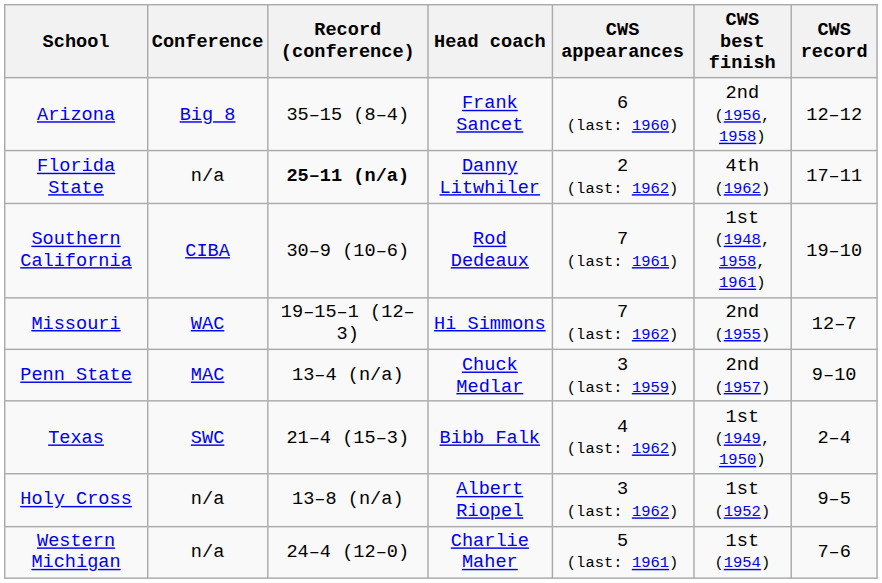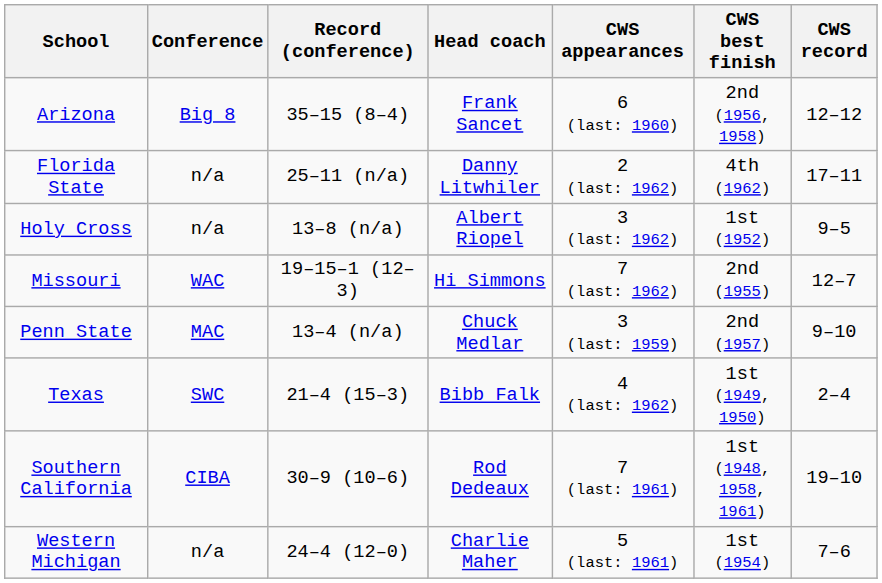 <table class="wikitable">
 <tr>
 <th>School</th>
 <th>Conference</th>
 <th>Record (conference)</th>
 <th>Head coach</th>
 <th>CWS appearances</th>
 <th>CWS best finish</th>
 <th>CWS record</th>
 </tr>
 <tr align=center>
 <td><a href='#'>Arizona</a></td>
 <td><a href='#'>Big 8</a></td>
 <td>35–15 (8–4)</td>
 <td><a href='#'>Frank Sancet</a></td>
 <td>6<br><small>(last: <a href='#'>1960</a>)</small></td>
 <td>2nd<br><small>(<a href='#'>1956</a>, <a href='#'>1958</a>)</small></td>
 <td>12–12</td>
 </tr>
 <tr align=center>
 <td><a href='#'>Florida State</a></td>
 <td>n/a</td>
-<td><strong>25–11 (n/a)</strong></td>
+<td>25–11 (n/a)</td>
 <td><a href='#'>Danny Litwhiler</a></td>
 <td>2<br><small>(last: <a href='#'>1962</a>)</small></td>
 <td>4th<br><small>(<a href='#'>1962</a>)</small></td>
 <td>17–11</td>
 </tr>
 <tr align=center>
-<td><a href='#'>Southern California</a></td>
-<td><a href='#'>CIBA</a></td>
-<td>30–9 (10–6)</td>
-<td><a href='#'>Rod Dedeaux</a></td>
-<td>7<br><small>(last: <a href='#'>1961</a>)</small></td>
-<td>1st<br><small>(<a href='#'>1948</a>, <a href='#'>1958</a>, <a href='#'>1961</a>)</small></td>
-<td>19–10</td>
+<td><a href='#'>Holy Cross</a></td>
+<td>n/a</td>
+<td>13–8 (n/a)</td>
+<td><a href='#'>Albert Riopel</a></td>
+<td>3<br><small>(last: <a href='#'>1962</a>)</small></td>
+<td>1st<br><small>(<a href='#'>1952</a>)</small></td>
+<td>9–5</td>
 </tr>
 <tr align=center>
 <td><a href='#'>Missouri</a></td>
 <td><a href='#'>WAC</a></td>
 <td>19–15–1 (12–3)</td>
 <td><a href='#'>Hi Simmons</a></td>
 <td>7<br><small>(last: <a href='#'>1962</a>)</small></td>
 <td>2nd<br><small>(<a href='#'>1955</a>)</small></td>
 <td>12–7</td>
 </tr>
 <tr align=center>
 <td><a href='#'>Penn State</a></td>
 <td><a href='#'>MAC</a></td>
 <td>13–4 (n/a)</td>
 <td><a href='#'>Chuck Medlar</a></td>
 <td>3<br><small>(last: <a href='#'>1959</a>)</small></td>
 <td>2nd<br><small>(<a href='#'>1957</a>)</small></td>
 <td>9–10</td>
 </tr>
 <tr align=center>
 <td><a href='#'>Texas</a></td>
 <td><a href='#'>SWC</a></td>
 <td>21–4 (15–3)</td>
 <td><a href='#'>Bibb Falk</a></td>
 <td>4<br><small>(last: <a href='#'>1962</a>)</small></td>
 <td>1st<br><small>(<a href='#'>1949</a>, <a href='#'>1950</a>)</small></td>
 <td>2–4</td>
 </tr>
 <tr align=center>
-<td><a href='#'>Holy Cross</a></td>
-<td>n/a</td>
-<td>13–8 (n/a)</td>
-<td><a href='#'>Albert Riopel</a></td>
-<td>3<br><small>(last: <a href='#'>1962</a>)</small></td>
-<td>1st<br><small>(<a href='#'>1952</a>)</small></td>
-<td>9–5</td>
+<td><a href='#'>Southern California</a></td>
+<td><a href='#'>CIBA</a></td>
+<td>30–9 (10–6)</td>
+<td><a href='#'>Rod Dedeaux</a></td>
+<td>7<br><small>(last: <a href='#'>1961</a>)</small></td>
+<td>1st<br><small>(<a href='#'>1948</a>, <a href='#'>1958</a>, <a href='#'>1961</a>)</small></td>
+<td>19–10</td>
 </tr>
 <tr align=center>
 <td><a href='#'>Western Michigan</a></td>
 <td>n/a</td>
 <td>24–4 (12–0)</td>
 <td><a href='#'>Charlie Maher</a></td>
 <td>5<br><small>(last: <a href='#'>1961</a>)</small></td>
 <td>1st<br><small>(<a href='#'>1954</a>)</small></td>
 <td>7–6</td>
 </tr>
 </table>
